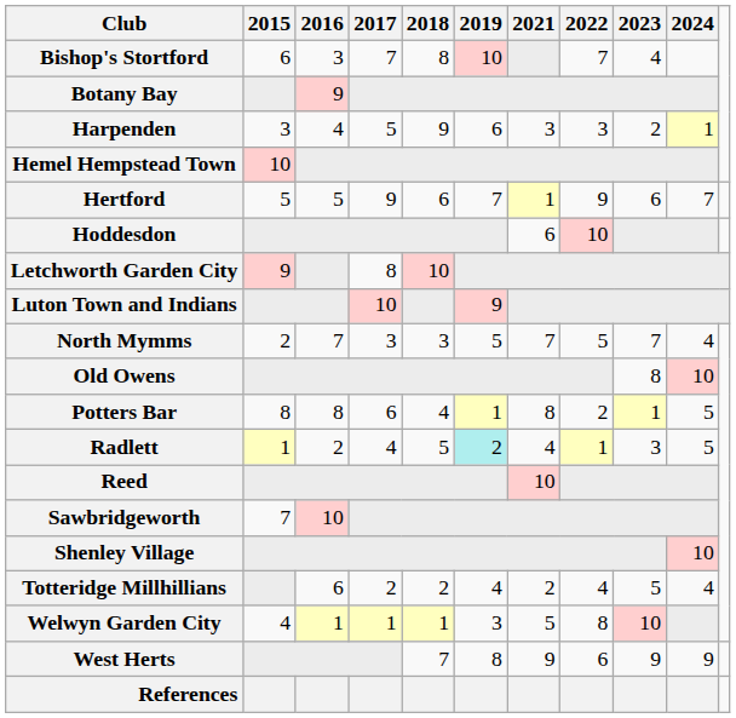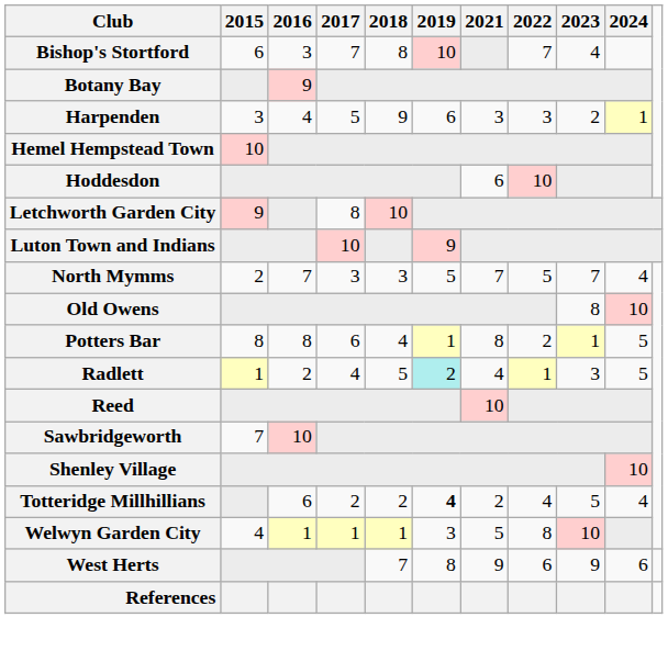 <table class="wikitable plainrowheaders" style="font-size:85%; text-align: right;">
 <tr>
 <th scope="col">Club</th>
 <th scope="col">2015</th>
 <th scope="col">2016</th>
 <th scope="col">2017</th>
 <th scope="col">2018</th>
 <th scope="col">2019</th>
 <th scope="col">2021</th>
 <th scope="col">2022</th>
 <th scope="col">2023</th>
 <th scope="col">2024</th>
 </tr>
 <tr>
 <th scope="row">Bishop's Stortford</th>
 <td>6</td>
 <td>3</td>
 <td>7</td>
 <td>8</td>
 <td bgcolor="#ffcfcf">10</td>
 <td bgcolor="#ececec" colspan="1"></td>
 <td>7</td>
 <td>4</td>
 <td></td>
 </tr>
 <tr>
 <th scope="row">Botany Bay</th>
 <td bgcolor="#ececec"></td>
 <td bgcolor="#ffcfcf">9</td>
 <td bgcolor="#ececec" colspan="7"></td>
 </tr>
 <tr>
 <th scope="row">Harpenden</th>
 <td>3</td>
 <td>4</td>
 <td>5</td>
 <td>9</td>
 <td>6</td>
 <td>3</td>
 <td>3</td>
 <td>2</td>
 <td bgcolor="#ffffbf">1</td>
 </tr>
 <tr>
 <th scope="row">Hemel Hempstead Town</th>
 <td bgcolor="#ffcfcf">10</td>
 <td bgcolor="#ececec" colspan="8"></td>
-</tr>
-<tr>
-<th scope="row">Hertford</th>
-<td>5</td>
-<td>5</td>
-<td>9</td>
-<td>6</td>
-<td>7</td>
-<td bgcolor="#ffffbf">1</td>
-<td>9</td>
-<td>6</td>
-<td>7</td>
-<td></td>
 </tr>
 <tr>
 <th scope="row">Hoddesdon</th>
 <td bgcolor="#ececec" colspan="5"></td>
 <td>6</td>
 <td bgcolor="#ffcfcf">10</td>
 <td bgcolor="#ececec" colspan="2"></td>
 </tr>
 <tr>
 <th scope="row">Letchworth Garden City</th>
 <td bgcolor="#ffcfcf">9</td>
 <td bgcolor="#ececec"></td>
 <td>8</td>
 <td bgcolor="#ffcfcf">10</td>
 <td bgcolor="#ececec" colspan="6"></td>
 </tr>
 <tr>
 <th scope="row">Luton Town and Indians</th>
 <td bgcolor="#ececec" colspan="2"></td>
 <td bgcolor="#ffcfcf">10</td>
 <td bgcolor="#ececec"></td>
 <td bgcolor="#ffcfcf">9</td>
 <td bgcolor="#ececec" colspan="5"></td>
 </tr>
 <tr>
 <th scope="row">North Mymms</th>
 <td>2</td>
 <td>7</td>
 <td>3</td>
 <td>3</td>
 <td>5</td>
 <td>7</td>
 <td>5</td>
 <td>7</td>
 <td>4</td>
 </tr>
 <tr>
 <th scope="row">Old Owens</th>
 <td bgcolor="#ececec" colspan="7"></td>
 <td>8</td>
 <td bgcolor="#ffcfcf">10</td>
 </tr>
 <tr>
 <th scope="row">Potters Bar</th>
 <td>8</td>
 <td>8</td>
 <td>6</td>
 <td>4</td>
 <td bgcolor="#ffffbf">1</td>
 <td>8</td>
 <td>2</td>
 <td bgcolor="#ffffbf">1</td>
 <td>5</td>
 </tr>
 <tr>
 <th scope="row">Radlett</th>
 <td bgcolor="#ffffbf">1</td>
 <td>2</td>
 <td>4</td>
 <td>5</td>
 <td style="background: paleturquoise;">2</td>
 <td>4</td>
 <td bgcolor="#ffffbf">1</td>
 <td>3</td>
 <td>5</td>
 </tr>
 <tr>
 <th scope="row">Reed</th>
 <td bgcolor="#ececec" colspan="5"></td>
 <td bgcolor="#ffcfcf">10</td>
 <td bgcolor="#ececec" colspan="3"></td>
 </tr>
 <tr>
 <th scope="row">Sawbridgeworth</th>
 <td>7</td>
 <td bgcolor="#ffcfcf">10</td>
 <td bgcolor="#ececec" colspan="7"></td>
 </tr>
 <tr>
 <th scope="row">Shenley Village</th>
 <td bgcolor="#ececec" colspan="8"></td>
 <td bgcolor="#ffcfcf">10</td>
 </tr>
 <tr>
 <th scope="row">Totteridge Millhillians</th>
 <td bgcolor="#ececec"></td>
 <td>6</td>
 <td>2</td>
 <td>2</td>
-<td>4</td>
+<td><strong>4</strong></td>
 <td>2</td>
 <td>4</td>
 <td>5</td>
 <td>4</td>
 </tr>
 <tr>
 <th scope="row">Welwyn Garden City</th>
 <td>4</td>
 <td bgcolor="#ffffbf">1</td>
 <td bgcolor="#ffffbf">1</td>
 <td bgcolor="#ffffbf">1</td>
 <td>3</td>
 <td>5</td>
 <td>8</td>
 <td bgcolor="#ffcfcf">10</td>
 <td bgcolor="#ececec" colspan="1"></td>
 </tr>
 <tr>
 <th scope="row">West Herts</th>
 <td bgcolor="#ececec" colspan="3"></td>
 <td>7</td>
 <td>8</td>
 <td>9</td>
 <td>6</td>
 <td>9</td>
-<td>9</td>
+<td>6</td>
 <td></td>
 </tr>
 <tr style="text-align: center;">
 <th scope="row" style="text-align: right;">References</th>
 <th scope="col"></th>
 <th scope="col"></th>
 <th scope="col"></th>
 <th scope="col"></th>
 <th scope="col"></th>
 <th scope="col"></th>
 <th scope="col"></th>
 <th scope="col"></th>
 <th scope="col"></th>
 </tr>
 </table>
